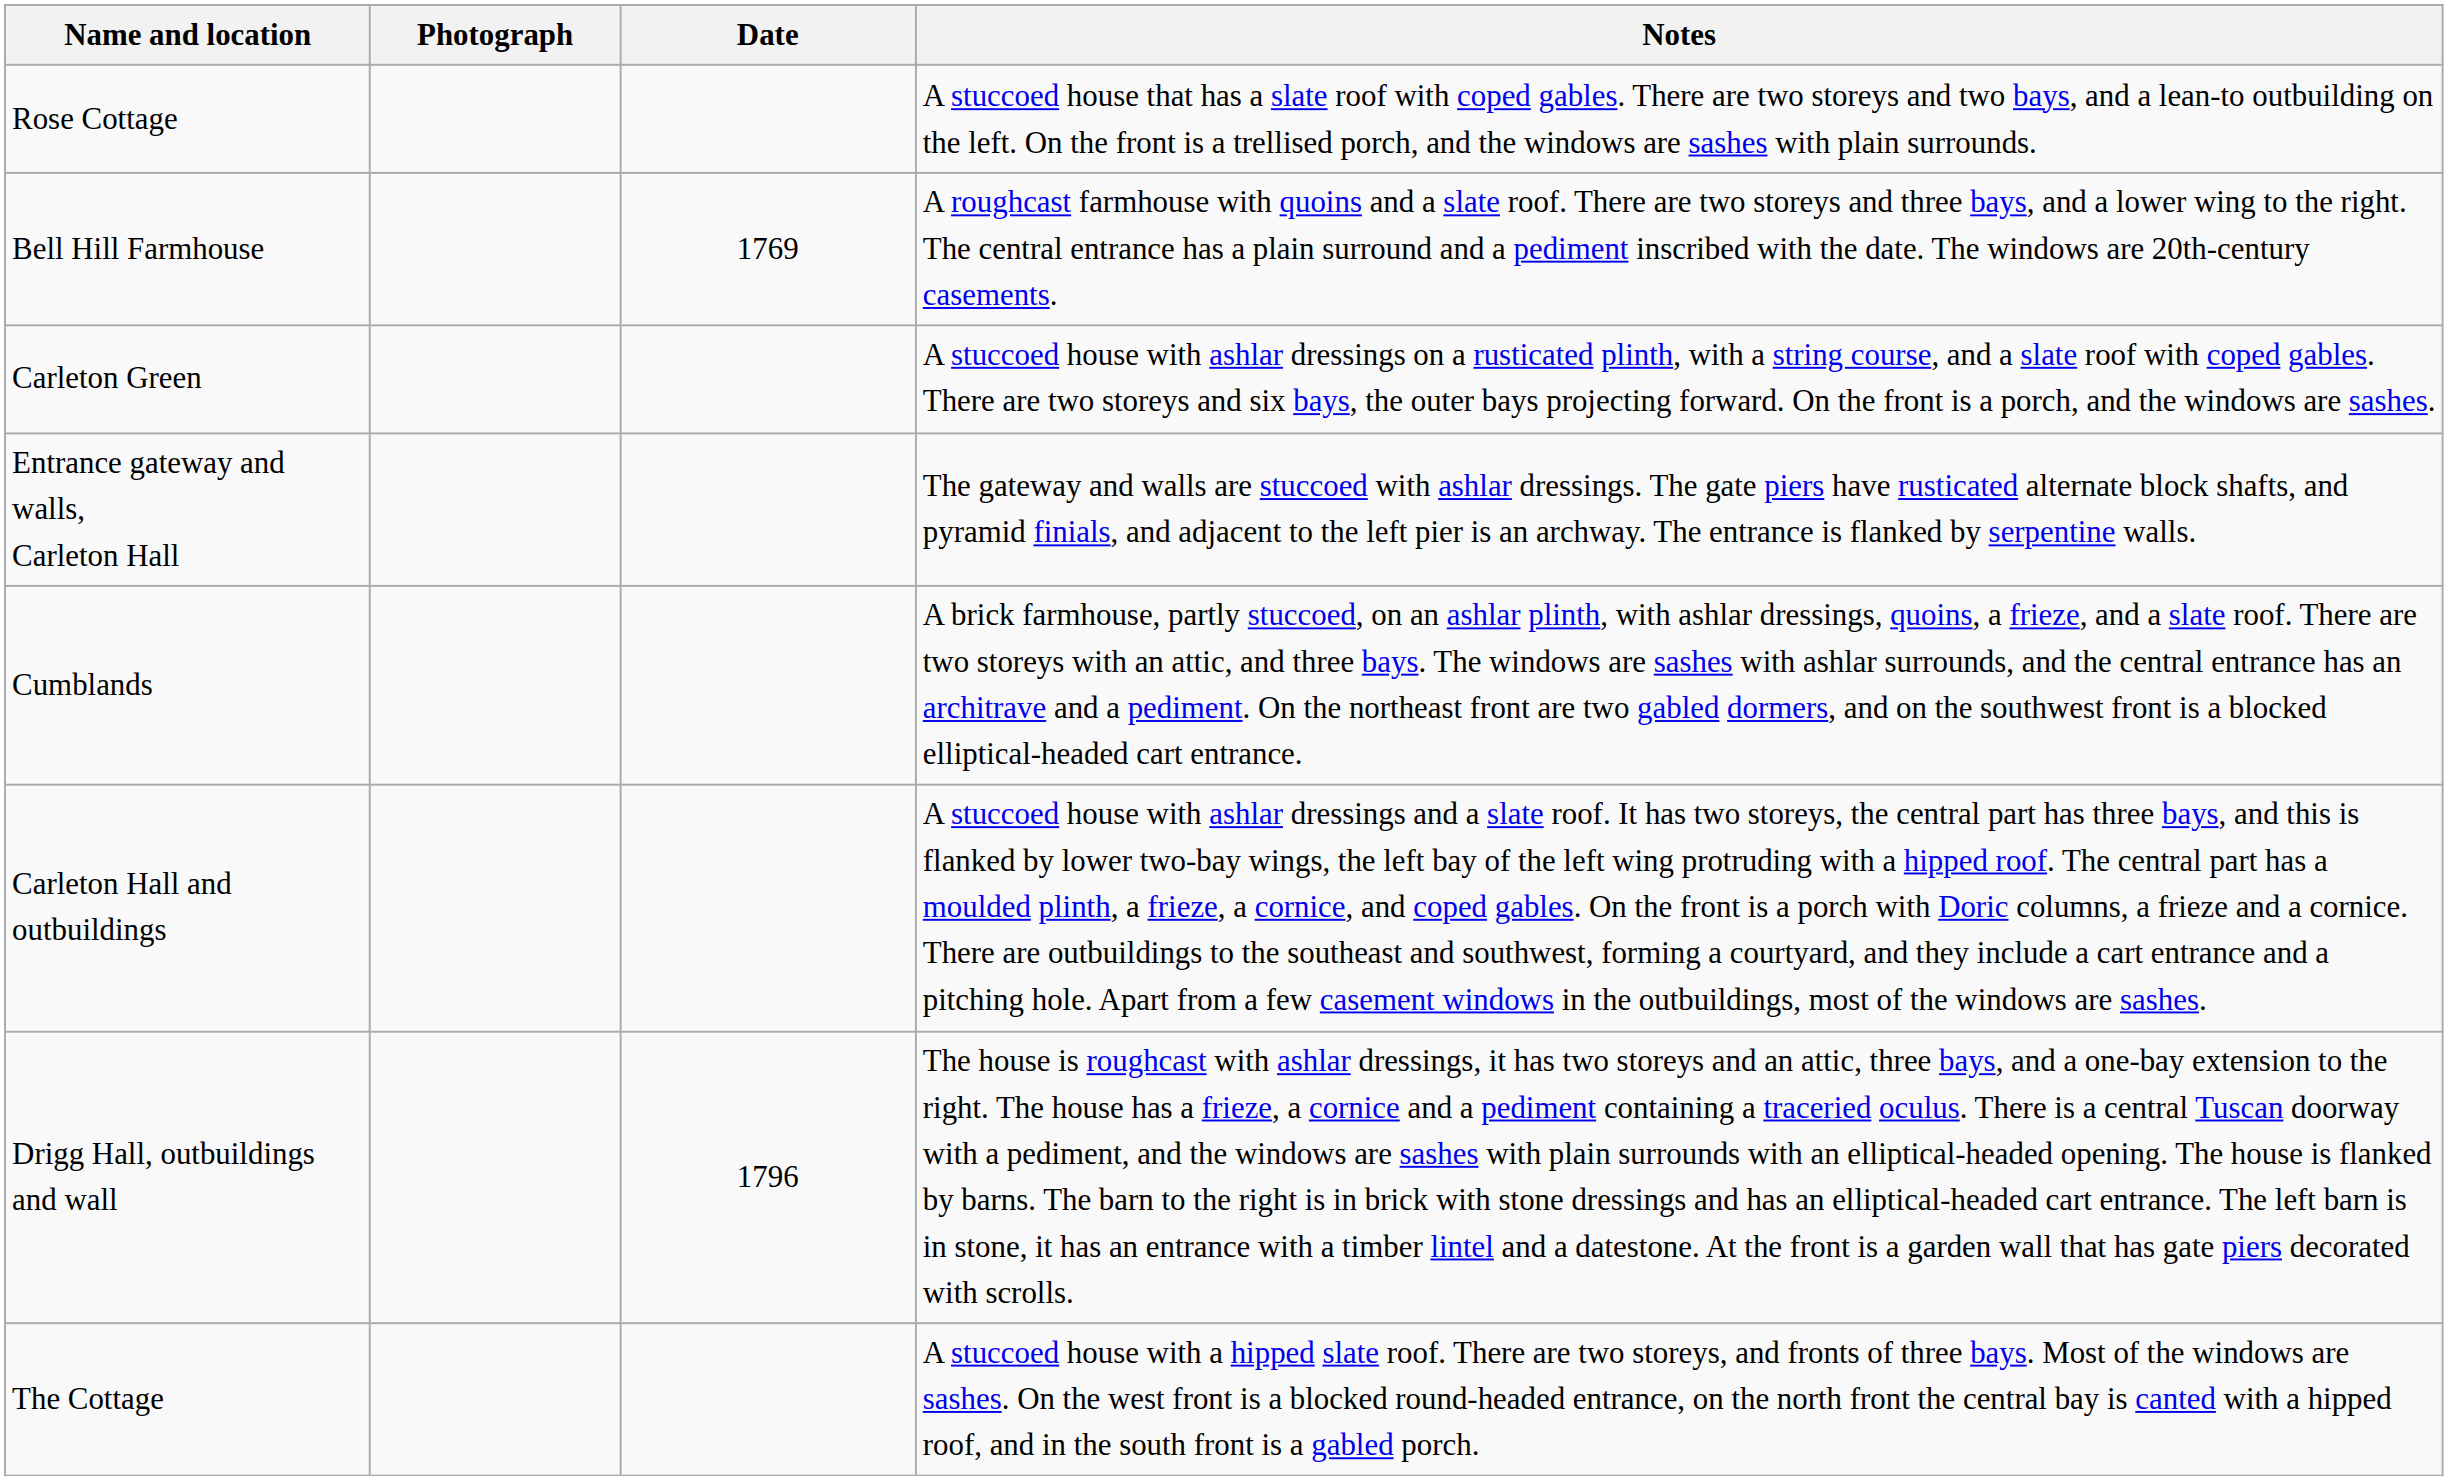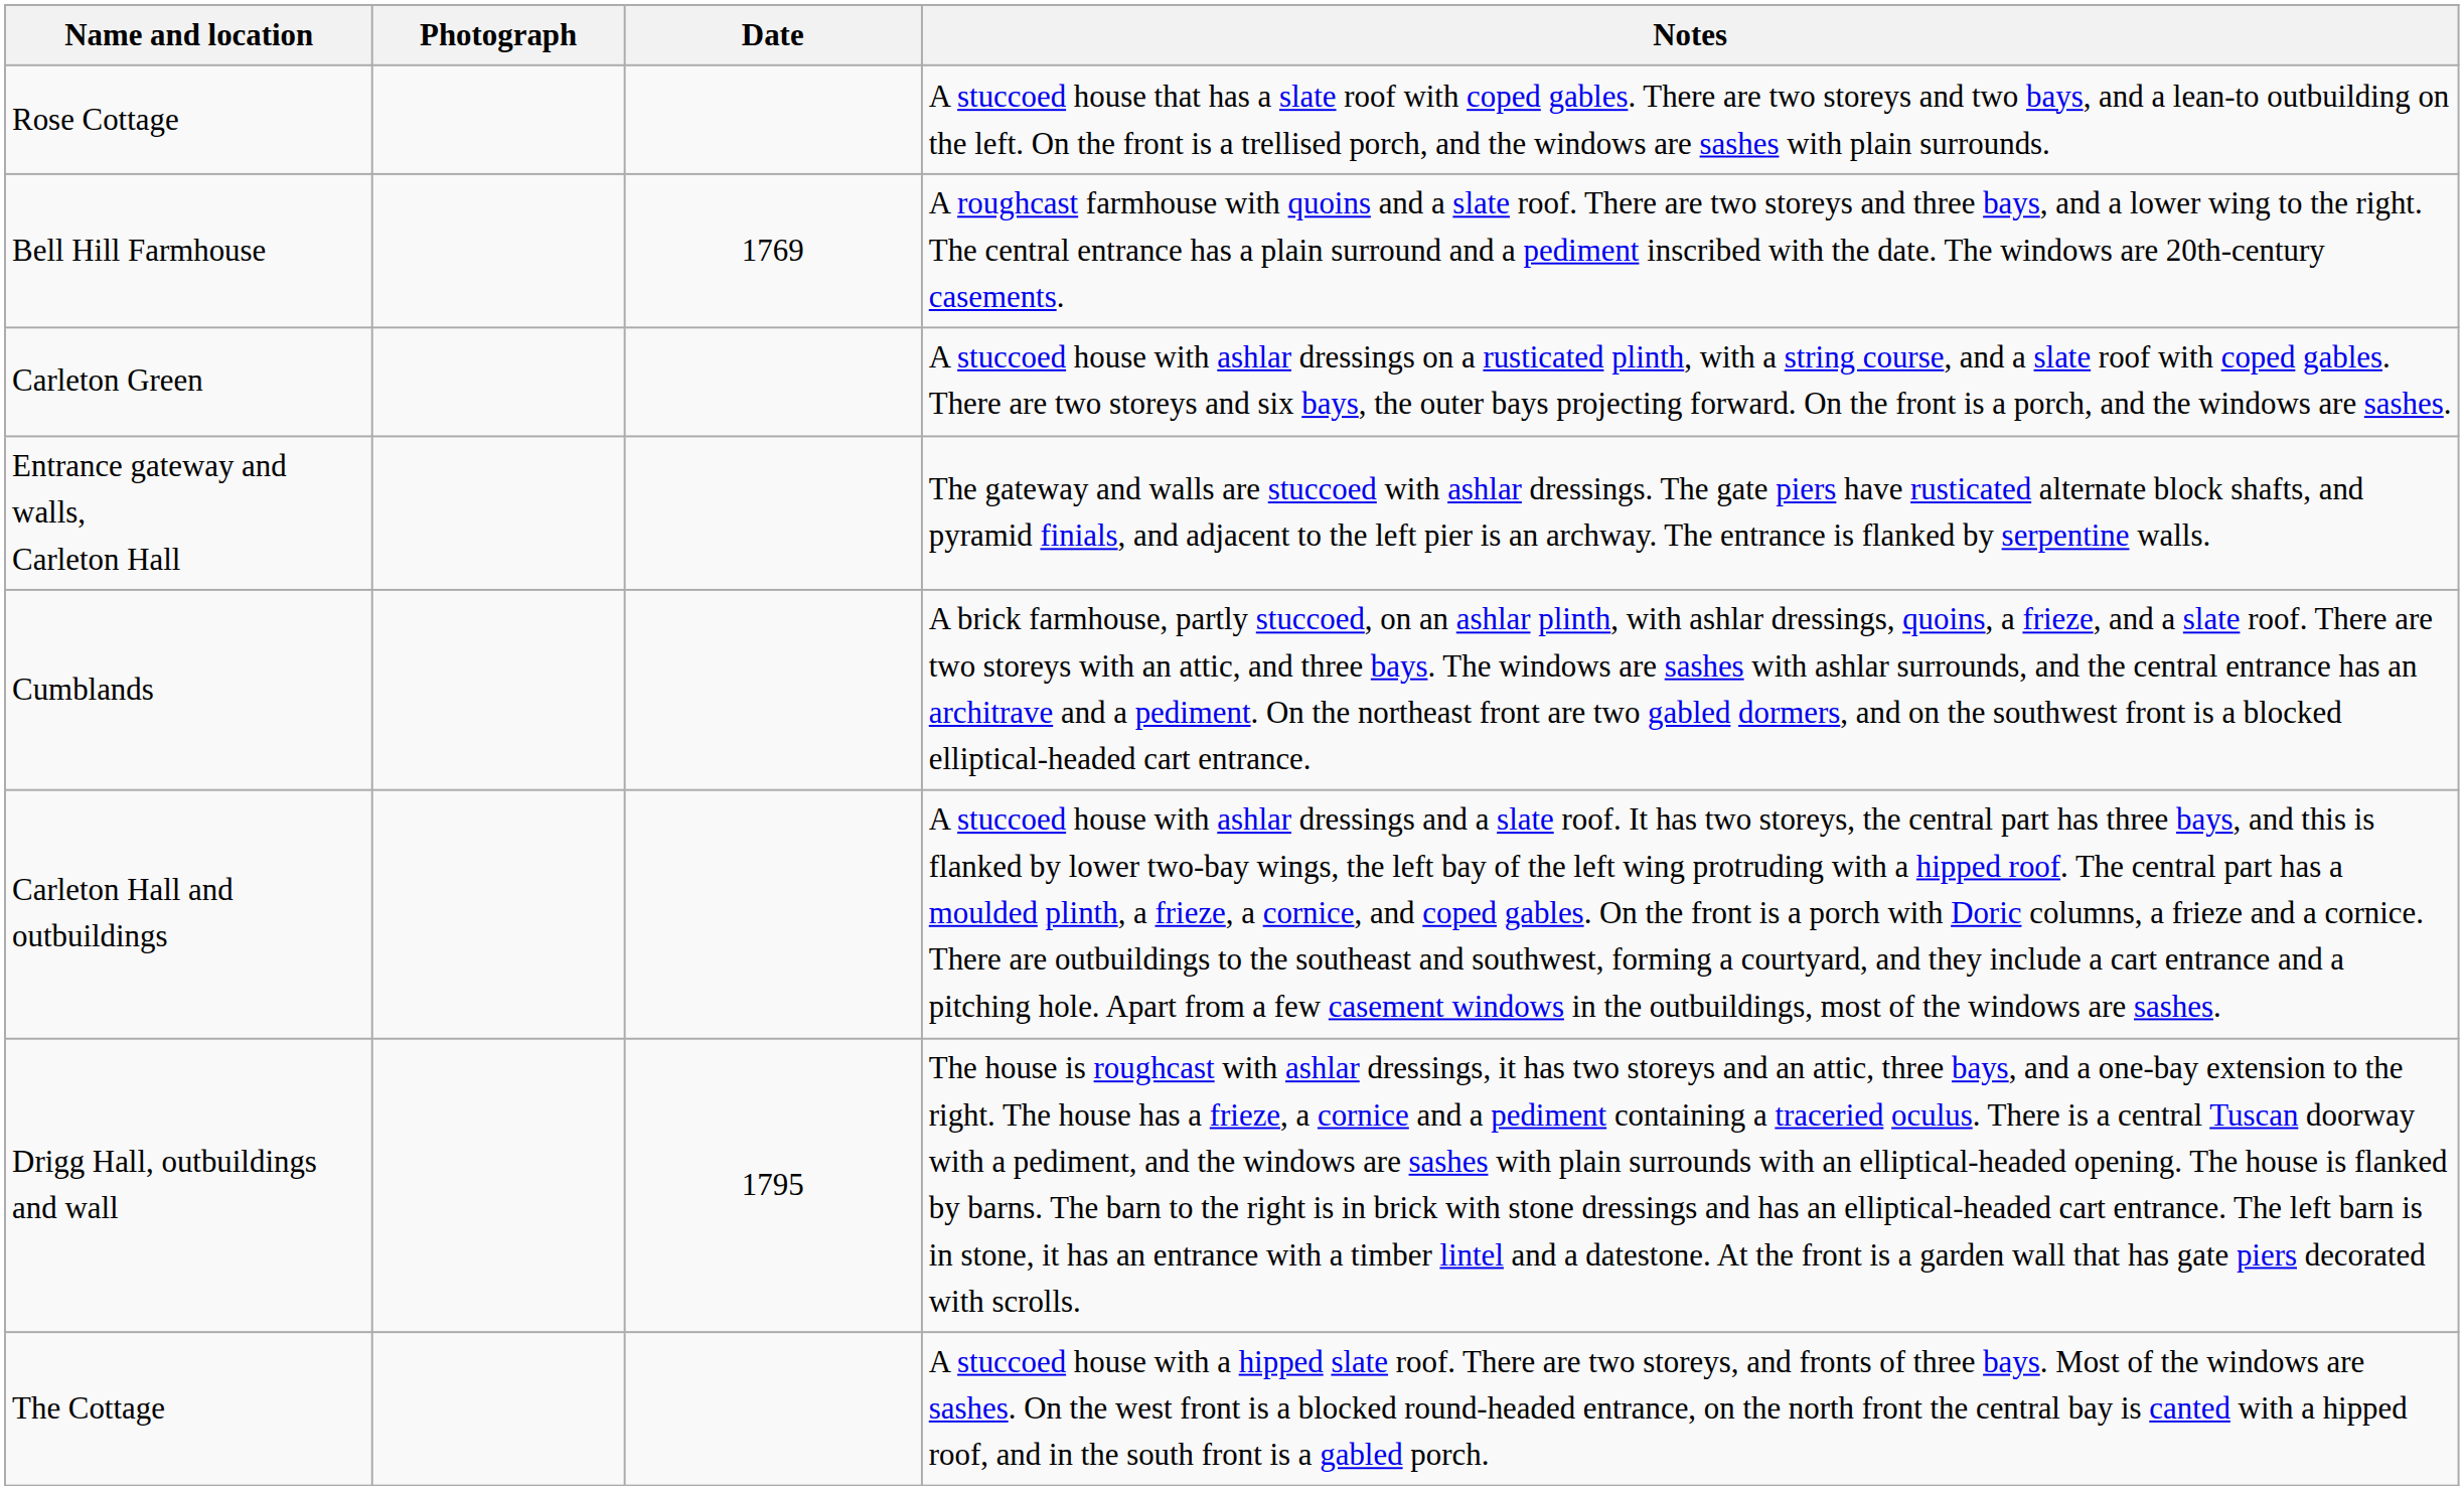 <table class="wikitable sortable plainrowheaders" style="width:100%;border:0px;text-align:left;line-height:150%;">
 <tr>
 <th scope="col"  style="width:150px">Name and location</th>
 <th scope="col"  style="width:100px" class="unsortable">Photograph</th>
 <th scope="col"  style="width:120px">Date</th>
 <th scope="col"  style="width:650px" class="unsortable">Notes</th>
 </tr>
 <tr>
 <td>Rose Cottage<br><small></small></td>
 <td></td>
 <td align="center"></td>
 <td>A <a href='#'>stuccoed</a> house that has a <a href='#'>slate</a> roof with <a href='#'>coped</a> <a href='#'>gables</a>.  There are two storeys and two <a href='#'>bays</a>, and a lean-to outbuilding on the left. On the front is a trellised porch, and the windows are <a href='#'>sashes</a> with plain surrounds.</td>
 </tr>
 <tr>
 <td>Bell Hill Farmhouse<br><small></small></td>
 <td></td>
 <td align="center">1769</td>
 <td>A <a href='#'>roughcast</a> farmhouse with <a href='#'>quoins</a> and a <a href='#'>slate</a> roof.  There are two storeys and three <a href='#'>bays</a>, and a lower wing to the right.  The central entrance has a plain surround and a <a href='#'>pediment</a> inscribed with the date.  The windows are 20th-century <a href='#'>casements</a>.</td>
 </tr>
 <tr>
 <td>Carleton Green<br><small></small></td>
 <td></td>
 <td align="center"></td>
 <td>A <a href='#'>stuccoed</a> house with <a href='#'>ashlar</a> dressings on a <a href='#'>rusticated</a> <a href='#'>plinth</a>, with a <a href='#'>string course</a>, and a <a href='#'>slate</a> roof with <a href='#'>coped</a> <a href='#'>gables</a>. There are two storeys and six <a href='#'>bays</a>, the outer bays projecting forward.  On the front is a porch, and the windows are <a href='#'>sashes</a>.</td>
 </tr>
 <tr>
 <td>Entrance gateway and walls,<br>Carleton Hall<br><small></small></td>
 <td></td>
 <td align="center"></td>
 <td>The gateway and walls are <a href='#'>stuccoed</a> with <a href='#'>ashlar</a> dressings.  The gate <a href='#'>piers</a> have <a href='#'>rusticated</a> alternate block shafts, and pyramid <a href='#'>finials</a>, and adjacent to the left pier is an archway.  The entrance is flanked by <a href='#'>serpentine</a> walls.</td>
 </tr>
 <tr>
 <td>Cumblands<br><small></small></td>
 <td></td>
 <td align="center"></td>
 <td>A brick farmhouse, partly <a href='#'>stuccoed</a>, on an <a href='#'>ashlar</a> <a href='#'>plinth</a>, with ashlar dressings, <a href='#'>quoins</a>, a <a href='#'>frieze</a>, and a <a href='#'>slate</a> roof.  There are two storeys with an attic, and three <a href='#'>bays</a>.  The windows are <a href='#'>sashes</a> with ashlar surrounds, and the central entrance has an <a href='#'>architrave</a> and a <a href='#'>pediment</a>.  On the northeast front are two <a href='#'>gabled</a> <a href='#'>dormers</a>, and on the southwest front is a blocked elliptical-headed cart entrance.</td>
 </tr>
 <tr>
 <td>Carleton Hall and outbuildings<br><small></small></td>
 <td></td>
 <td align="center"></td>
 <td>A <a href='#'>stuccoed</a> house with <a href='#'>ashlar</a> dressings and a <a href='#'>slate</a> roof.  It has two storeys, the central part has three <a href='#'>bays</a>, and this is flanked by lower two-bay wings, the left bay of the left wing protruding with a <a href='#'>hipped roof</a>.  The central part has a <a href='#'>moulded</a> <a href='#'>plinth</a>, a <a href='#'>frieze</a>, a <a href='#'>cornice</a>, and <a href='#'>coped</a> <a href='#'>gables</a>.  On the front is a porch with <a href='#'>Doric</a> columns, a frieze and a cornice.  There are outbuildings to the southeast and southwest, forming a courtyard, and they include a cart entrance and a pitching hole.  Apart from a few <a href='#'>casement windows</a> in the outbuildings, most of the windows are <a href='#'>sashes</a>.</td>
 </tr>
 <tr>
 <td>Drigg Hall, outbuildings and wall<br><small></small></td>
 <td></td>
-<td align="center">1796</td>
+<td align="center">1795</td>
 <td>The house is <a href='#'>roughcast</a> with <a href='#'>ashlar</a> dressings, it has two storeys and an attic, three <a href='#'>bays</a>, and a one-bay extension to the right.  The house has a <a href='#'>frieze</a>, a <a href='#'>cornice</a> and a <a href='#'>pediment</a> containing a <a href='#'>traceried</a> <a href='#'>oculus</a>.  There is a central <a href='#'>Tuscan</a> doorway with a pediment, and the windows are <a href='#'>sashes</a> with plain surrounds with an elliptical-headed opening.  The house is flanked by barns.  The barn to the right is in brick with stone dressings and has an elliptical-headed cart entrance.  The left barn is in stone, it has an entrance with a timber <a href='#'>lintel</a> and a datestone.  At the front is a garden wall that has gate <a href='#'>piers</a> decorated with scrolls.</td>
 </tr>
 <tr>
 <td>The Cottage<br><small></small></td>
 <td></td>
 <td align="center"></td>
 <td>A <a href='#'>stuccoed</a> house with a <a href='#'>hipped</a> <a href='#'>slate</a> roof.  There are two storeys, and fronts of three <a href='#'>bays</a>.  Most of the windows are <a href='#'>sashes</a>.  On the west front is a blocked round-headed entrance, on the north front the central bay is <a href='#'>canted</a> with a hipped roof, and in the south front is a <a href='#'>gabled</a> porch.</td>
 </tr>
 <tr>
 </tr>
 </table>
